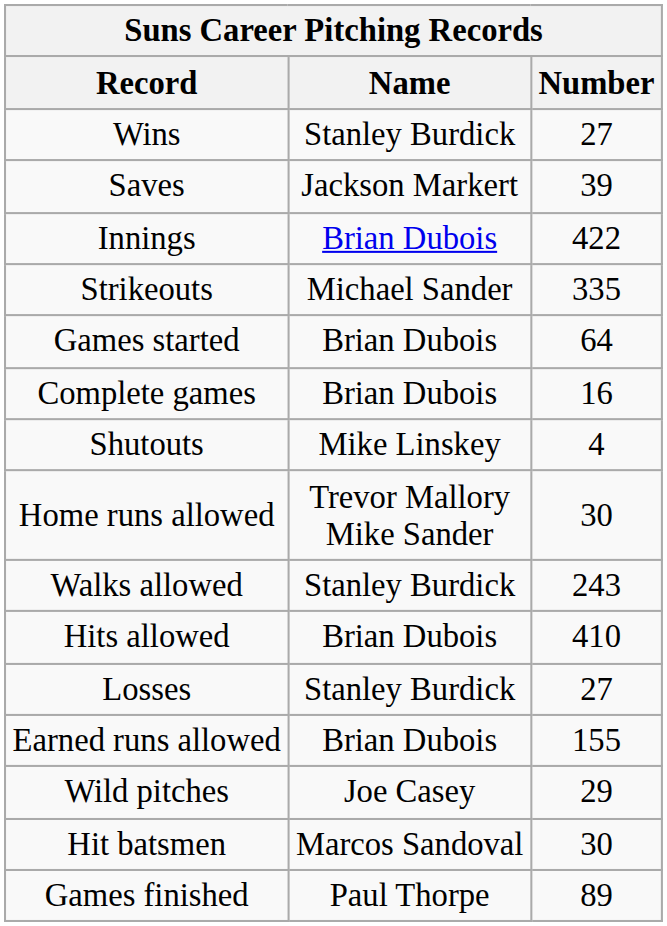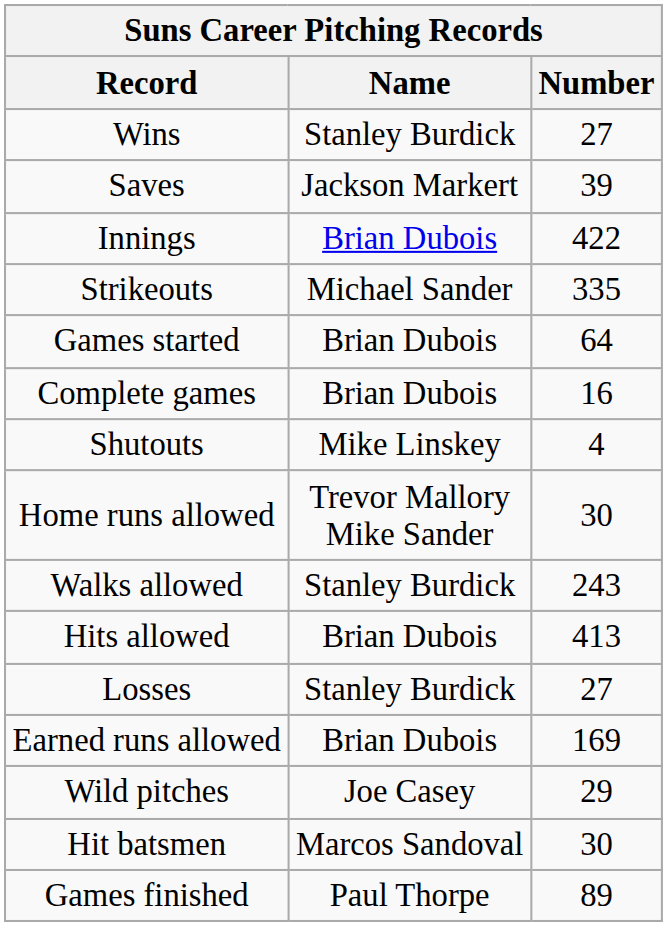 <table class="wikitable collapsible collapsed" style="text-align:center;">
 <tr style="font-weight:bold; background:#ddd;"|>
 <th colspan="3">Suns Career Pitching Records</th>
 </tr>
 <tr>
 <th>Record</th>
 <th>Name</th>
 <th>Number</th>
 </tr>
 <tr>
 <td>Wins</td>
 <td>Stanley Burdick</td>
 <td>27</td>
 </tr>
 <tr>
 <td>Saves</td>
 <td>Jackson Markert</td>
 <td>39</td>
 </tr>
 <tr>
 <td>Innings</td>
 <td><a href='#'>Brian Dubois</a></td>
 <td>422</td>
 </tr>
 <tr>
 <td>Strikeouts</td>
 <td>Michael Sander</td>
 <td>335</td>
 </tr>
 <tr>
 <td>Games started</td>
 <td>Brian Dubois</td>
 <td>64</td>
 </tr>
 <tr>
 <td>Complete games</td>
 <td>Brian Dubois</td>
 <td>16</td>
 </tr>
 <tr>
 <td>Shutouts</td>
 <td>Mike Linskey</td>
 <td>4</td>
 </tr>
 <tr>
 <td>Home runs allowed</td>
 <td>Trevor Mallory <br> Mike Sander</td>
 <td>30</td>
 </tr>
 <tr>
 <td>Walks allowed</td>
 <td>Stanley Burdick</td>
 <td>243</td>
 </tr>
 <tr>
 <td>Hits allowed</td>
 <td>Brian Dubois</td>
-<td>410</td>
+<td>413</td>
 </tr>
 <tr>
 <td>Losses</td>
 <td>Stanley Burdick</td>
 <td>27</td>
 </tr>
 <tr>
 <td>Earned runs allowed</td>
 <td>Brian Dubois</td>
-<td>155</td>
+<td>169</td>
 </tr>
 <tr>
 <td>Wild pitches</td>
 <td>Joe Casey</td>
 <td>29</td>
 </tr>
 <tr>
 <td>Hit batsmen</td>
 <td>Marcos Sandoval</td>
 <td>30</td>
 </tr>
 <tr>
 <td>Games finished</td>
 <td>Paul Thorpe</td>
 <td>89</td>
 </tr>
 </table>
